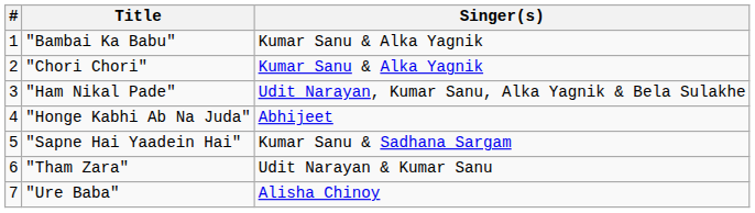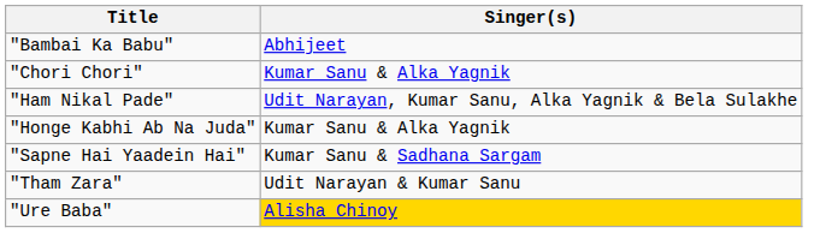 <table class="wikitable sortable" style="font-size:95%;">
 <tr>
-<th>#</th>
 <th>Title</th>
 <th>Singer(s)</th>
 </tr>
 <tr>
-<td>1</td>
 <td>"Bambai Ka Babu"</td>
-<td>Kumar Sanu & Alka Yagnik</td>
+<td><a href='#'>Abhijeet</a></td>
 </tr>
 <tr>
-<td>2</td>
 <td>"Chori Chori"</td>
 <td><a href='#'>Kumar Sanu</a> & <a href='#'>Alka Yagnik</a></td>
 </tr>
 <tr>
-<td>3</td>
 <td>"Ham Nikal Pade"</td>
 <td><a href='#'>Udit Narayan</a>, Kumar Sanu, Alka Yagnik & Bela Sulakhe</td>
 </tr>
 <tr>
-<td>4</td>
 <td>"Honge Kabhi Ab Na Juda"</td>
-<td><a href='#'>Abhijeet</a></td>
+<td>Kumar Sanu & Alka Yagnik</td>
 </tr>
 <tr>
-<td>5</td>
 <td>"Sapne Hai Yaadein Hai"</td>
 <td>Kumar Sanu & <a href='#'>Sadhana Sargam</a></td>
 </tr>
 <tr>
-<td>6</td>
 <td>"Tham Zara"</td>
 <td>Udit Narayan & Kumar Sanu</td>
 </tr>
 <tr>
-<td>7</td>
 <td>"Ure Baba"</td>
-<td><a href='#'>Alisha Chinoy</a></td>
+<td style="background: gold;"><a href='#'>Alisha Chinoy</a></td>
 </tr>
 </table>
